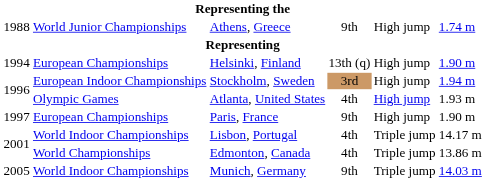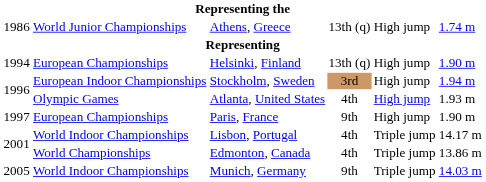 <table>
 <tr>
 <th colspan="6">Representing the </th>
 </tr>
 <tr>
-<td>1988</td>
+<td>1986</td>
 <td><a href='#'>World Junior Championships</a></td>
 <td><a href='#'>Athens</a>, <a href='#'>Greece</a></td>
-<td align="center">9th</td>
+<td>13th (q)</td>
 <td>High jump</td>
 <td><a href='#'>1.74 m</a></td>
 </tr>
 <tr>
 <th colspan="6">Representing </th>
 </tr>
 <tr>
 <td>1994</td>
 <td><a href='#'>European Championships</a></td>
 <td><a href='#'>Helsinki</a>, <a href='#'>Finland</a></td>
 <td>13th (q)</td>
 <td>High jump</td>
 <td><a href='#'>1.90 m</a></td>
 </tr>
 <tr>
 <td rowspan=2>1996</td>
 <td><a href='#'>European Indoor Championships</a></td>
 <td><a href='#'>Stockholm</a>, <a href='#'>Sweden</a></td>
 <td bgcolor="cc9966" align="center">3rd</td>
 <td>High jump</td>
 <td><a href='#'>1.94 m</a></td>
 </tr>
 <tr>
 <td><a href='#'>Olympic Games</a></td>
 <td><a href='#'>Atlanta</a>, <a href='#'>United States</a></td>
 <td align="center">4th</td>
 <td><a href='#'>High jump</a></td>
 <td>1.93 m</td>
 </tr>
 <tr>
 <td>1997</td>
 <td><a href='#'>European Championships</a></td>
 <td><a href='#'>Paris</a>, <a href='#'>France</a></td>
 <td align="center">9th</td>
 <td>High jump</td>
 <td>1.90 m</td>
 </tr>
 <tr>
 <td rowspan=2>2001</td>
 <td><a href='#'>World Indoor Championships</a></td>
 <td><a href='#'>Lisbon</a>, <a href='#'>Portugal</a></td>
 <td align="center">4th</td>
 <td>Triple jump</td>
 <td>14.17 m</td>
 </tr>
 <tr>
 <td><a href='#'>World Championships</a></td>
 <td><a href='#'>Edmonton</a>, <a href='#'>Canada</a></td>
 <td align="center">4th</td>
 <td>Triple jump</td>
 <td>13.86 m</td>
 </tr>
 <tr>
 <td>2005</td>
 <td><a href='#'>World Indoor Championships</a></td>
 <td><a href='#'>Munich</a>, <a href='#'>Germany</a></td>
 <td align="center">9th</td>
 <td>Triple jump</td>
 <td><a href='#'>14.03 m</a></td>
 </tr>
 </table>
